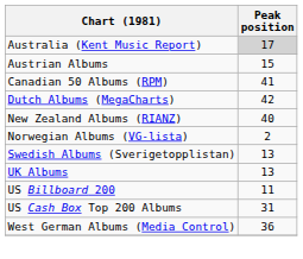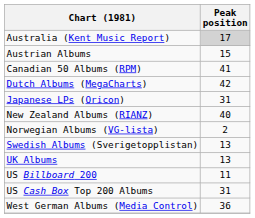 <table class="wikitable sortable" style="text-align:center;">
 <tr>
 <th scope="col">Chart (1981)</th>
 <th scope="col">Peak<br>position</th>
 </tr>
 <tr>
 <td scope="row" align="left">Australia (<a href='#'>Kent Music Report</a>)</td>
 <td style="background: lightgrey;">17</td>
 </tr>
 <tr>
 <td scope="row" align="left">Austrian Albums</td>
 <td>15</td>
 </tr>
 <tr>
 <td scope="row" align="left">Canadian 50 Albums (<a href='#'>RPM</a>)</td>
 <td>41</td>
 </tr>
 <tr>
 <td scope="row" align="left"><a href='#'>Dutch Albums</a> (<a href='#'>MegaCharts</a>)</td>
 <td>42</td>
+</tr>
+<tr>
+<td scope="row" align="left"><a href='#'>Japanese LPs</a> (<a href='#'>Oricon</a>)</td>
+<td>31</td>
 </tr>
 <tr>
 <td scope="row" align="left">New Zealand Albums (<a href='#'>RIANZ</a>)</td>
 <td>40</td>
 </tr>
 <tr>
 <td scope="row" align="left">Norwegian Albums (<a href='#'>VG-lista</a>)</td>
 <td>2</td>
 </tr>
 <tr>
 <td scope="row" align="left"><a href='#'>Swedish Albums</a> (Sverigetopplistan)</td>
 <td>13</td>
 </tr>
 <tr>
 <td scope="row" align="left"><a href='#'>UK Albums</a></td>
 <td>13</td>
 </tr>
 <tr>
 <td scope="row" align="left">US <a href='#'><em>Billboard</em> 200</a></td>
 <td>11</td>
 </tr>
 <tr>
 <td scope="row" align="left">US <em><a href='#'>Cash Box</a></em> Top 200 Albums</td>
 <td>31</td>
 </tr>
 <tr>
 <td scope="row" align="left">West German Albums (<a href='#'>Media Control</a>)</td>
 <td>36</td>
 </tr>
 <tr>
 </tr>
 </table>
